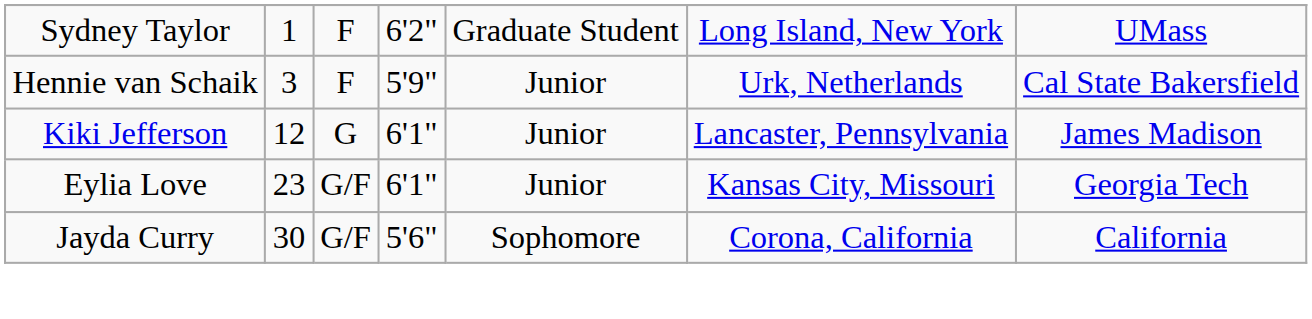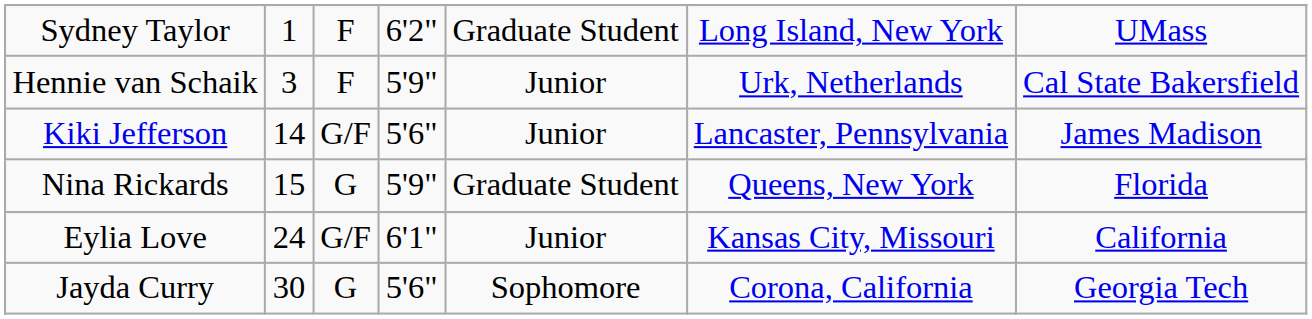 <table class="wikitable sortable" border="1" style="text-align: center;">
 <tr align=center>
 </tr>
 <tr>
 <td>Sydney Taylor</td>
 <td>1</td>
 <td>F</td>
 <td>6'2"</td>
 <td>Graduate Student</td>
 <td><a href='#'>Long Island, New York</a></td>
 <td><a href='#'>UMass</a></td>
 </tr>
 <tr>
 <td>Hennie van Schaik</td>
 <td>3</td>
 <td>F</td>
 <td>5'9"</td>
 <td>Junior</td>
 <td><a href='#'>Urk, Netherlands</a></td>
 <td><a href='#'>Cal State Bakersfield</a></td>
 </tr>
 <tr>
 <td><a href='#'>Kiki Jefferson</a></td>
-<td>12</td>
-<td>G</td>
-<td>6'1"</td>
+<td>14</td>
+<td>G/F</td>
+<td>5'6"</td>
 <td>Junior</td>
 <td><a href='#'>Lancaster, Pennsylvania</a></td>
 <td><a href='#'>James Madison</a></td>
 </tr>
 <tr>
+<td>Nina Rickards</td>
+<td>15</td>
+<td>G</td>
+<td>5'9"</td>
+<td>Graduate Student</td>
+<td><a href='#'>Queens, New York</a></td>
+<td><a href='#'>Florida</a></td>
+</tr>
+<tr>
 <td>Eylia Love</td>
-<td>23</td>
+<td>24</td>
 <td>G/F</td>
 <td>6'1"</td>
 <td>Junior</td>
 <td><a href='#'>Kansas City, Missouri</a></td>
-<td><a href='#'>Georgia Tech</a></td>
+<td><a href='#'>California</a></td>
 </tr>
 <tr>
 <td>Jayda Curry</td>
 <td>30</td>
-<td>G/F</td>
+<td>G</td>
 <td>5'6"</td>
 <td>Sophomore</td>
 <td><a href='#'>Corona, California</a></td>
-<td><a href='#'>California</a></td>
+<td><a href='#'>Georgia Tech</a></td>
 </tr>
 </table>
